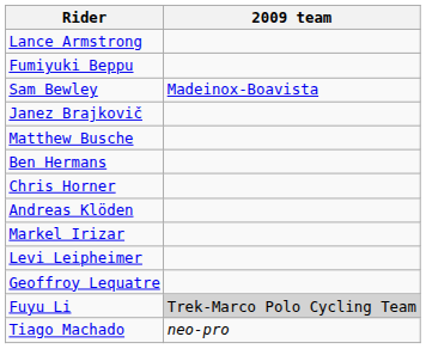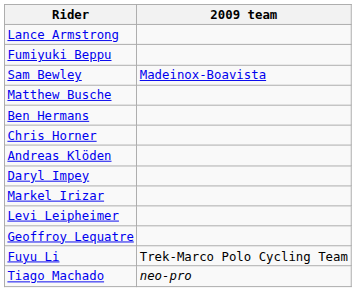 <table class="wikitable">
 <tr>
 <th>Rider</th>
 <th>2009 team</th>
 </tr>
 <tr>
 <td><a href='#'>Lance Armstrong</a></td>
 <td></td>
 </tr>
 <tr>
 <td><a href='#'>Fumiyuki Beppu</a></td>
 <td></td>
 </tr>
 <tr>
 <td><a href='#'>Sam Bewley</a></td>
 <td><a href='#'>Madeinox-Boavista</a></td>
 </tr>
 <tr>
-<td><a href='#'>Janez Brajkovič</a></td>
-<td></td>
-</tr>
-<tr>
 <td><a href='#'>Matthew Busche</a></td>
 <td></td>
 </tr>
 <tr>
 <td><a href='#'>Ben Hermans</a></td>
 <td></td>
 </tr>
 <tr>
 <td><a href='#'>Chris Horner</a></td>
 <td></td>
 </tr>
 <tr>
 <td><a href='#'>Andreas Klöden</a></td>
 <td></td>
 </tr>
 <tr>
+<td><a href='#'>Daryl Impey</a></td>
+<td></td>
+</tr>
+<tr>
 <td><a href='#'>Markel Irizar</a></td>
 <td></td>
 </tr>
 <tr>
 <td><a href='#'>Levi Leipheimer</a></td>
 <td></td>
 </tr>
 <tr>
 <td><a href='#'>Geoffroy Lequatre</a></td>
 <td></td>
 </tr>
 <tr>
 <td><a href='#'>Fuyu Li</a></td>
-<td style="background: lightgrey;">Trek-Marco Polo Cycling Team</td>
+<td>Trek-Marco Polo Cycling Team</td>
 </tr>
 <tr>
 <td><a href='#'>Tiago Machado</a></td>
 <td><em>neo-pro</em></td>
 </tr>
 </table>
